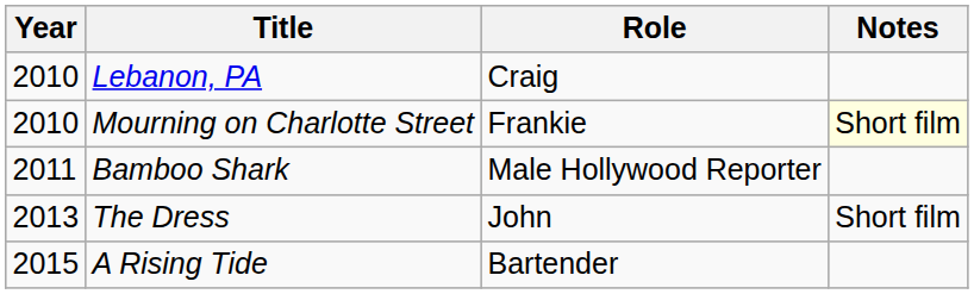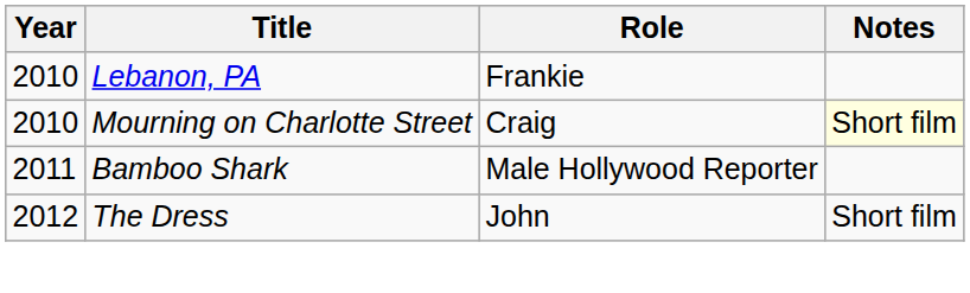 <table class="wikitable sortable">
 <tr>
 <th>Year</th>
 <th>Title</th>
 <th>Role</th>
 <th>Notes</th>
 </tr>
 <tr>
 <td>2010</td>
 <td><em><a href='#'>Lebanon, PA</a></em></td>
-<td>Craig</td>
+<td>Frankie</td>
 <td></td>
 </tr>
 <tr>
 <td>2010</td>
 <td><em>Mourning on Charlotte Street</em></td>
-<td>Frankie</td>
+<td>Craig</td>
 <td style="background: lightyellow;">Short film</td>
 </tr>
 <tr>
 <td>2011</td>
 <td><em>Bamboo Shark</em></td>
 <td>Male Hollywood Reporter</td>
 <td></td>
 </tr>
 <tr>
-<td>2013</td>
+<td>2012</td>
 <td><em>The Dress</em></td>
 <td>John</td>
 <td>Short film</td>
 </tr>
-<tr>
-<td>2015</td>
-<td><em>A Rising Tide</em></td>
-<td>Bartender</td>
-<td></td>
-</tr>
 </table>
